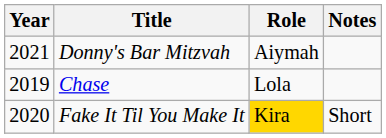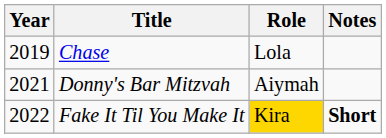 <table class="wikitable sortable">
 <tr>
 <th>Year</th>
 <th>Title</th>
 <th>Role</th>
 <th class="unsortable">Notes</th>
 </tr>
 <tr>
+<td>2019</td>
+<td><em><a href='#'>Chase</a></em></td>
+<td>Lola</td>
+<td></td>
+</tr>
+<tr>
 <td>2021</td>
 <td><em>Donny's Bar Mitzvah</em></td>
 <td>Aiymah</td>
 <td></td>
 </tr>
 <tr>
-<td>2019</td>
-<td><em><a href='#'>Chase</a></em></td>
-<td>Lola</td>
-<td></td>
-</tr>
-<tr>
-<td>2020</td>
+<td>2022</td>
 <td><em>Fake It Til You Make It</em></td>
 <td style="background: gold;">Kira</td>
-<td>Short</td>
+<td><strong>Short</strong></td>
 </tr>
 </table>
